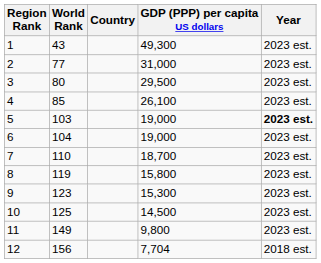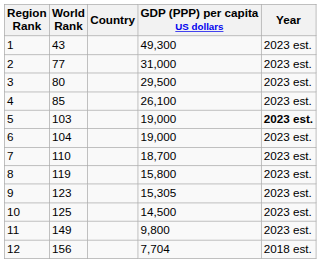 <table class="wikitable sortable">
 <tr>
 <th>Region<br>Rank</th>
 <th>World<br>Rank</th>
 <th>Country</th>
 <th>GDP (PPP) per capita<br><small><a href='#'>US dollars</a></small></th>
 <th>Year</th>
 </tr>
 <tr>
 <td>1</td>
 <td>43</td>
 <td></td>
 <td>49,300</td>
 <td>2023 est.</td>
 </tr>
 <tr>
 <td>2</td>
 <td>77</td>
 <td></td>
 <td>31,000</td>
 <td>2023 est.</td>
 </tr>
 <tr>
 <td>3</td>
 <td>80</td>
 <td></td>
 <td>29,500</td>
 <td>2023 est.</td>
 </tr>
 <tr>
 <td>4</td>
 <td>85</td>
 <td></td>
 <td>26,100</td>
 <td>2023 est.</td>
 </tr>
 <tr>
 <td>5</td>
 <td>103</td>
 <td></td>
 <td>19,000</td>
 <td><strong>2023 est.</strong></td>
 </tr>
 <tr>
 <td>6</td>
 <td>104</td>
 <td></td>
 <td>19,000</td>
 <td>2023 est.</td>
 </tr>
 <tr>
 <td>7</td>
 <td>110</td>
 <td></td>
 <td>18,700</td>
 <td>2023 est.</td>
 </tr>
 <tr>
 <td>8</td>
 <td>119</td>
 <td></td>
 <td>15,800</td>
 <td>2023 est.</td>
 </tr>
 <tr>
 <td>9</td>
 <td>123</td>
 <td></td>
-<td>15,300</td>
+<td>15,305</td>
 <td>2023 est.</td>
 </tr>
 <tr>
 <td>10</td>
 <td>125</td>
 <td></td>
 <td>14,500</td>
 <td>2023 est.</td>
 </tr>
 <tr>
 <td>11</td>
 <td>149</td>
 <td></td>
 <td>9,800</td>
 <td>2023 est.</td>
 </tr>
 <tr>
 <td>12</td>
 <td>156</td>
 <td></td>
 <td>7,704</td>
 <td>2018 est.</td>
 </tr>
 </table>
